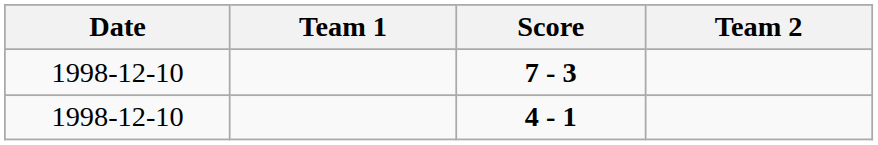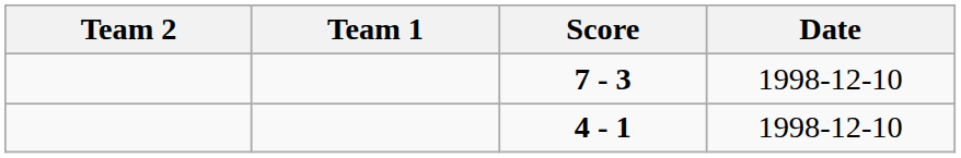 <table class="wikitable">
 <tr>
-<th width="120">Date</th>
+<th width="120">Team 2</th>
 <th width="120">Team 1</th>
 <th width="100">Score</th>
-<th width="120">Team 2</th>
+<th width="120">Date</th>
 </tr>
 <tr>
-<td align="center">1998-12-10</td>
+<td align="left"></td>
 <td align="left"></td>
 <td align="center"><strong>7 - 3</strong></td>
-<td align="left"></td>
+<td align="center">1998-12-10</td>
 </tr>
 <tr>
-<td align="center">1998-12-10</td>
+<td align="left"></td>
 <td align="left"></td>
 <td align="center"><strong>4 - 1</strong></td>
-<td align="left"></td>
+<td align="center">1998-12-10</td>
 </tr>
 </table>
